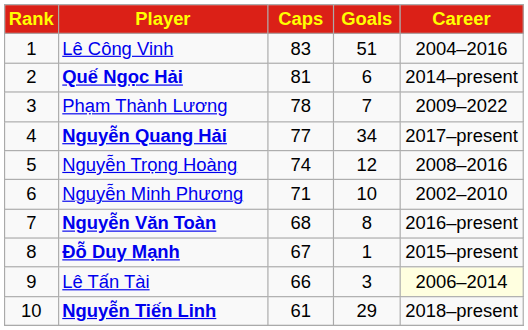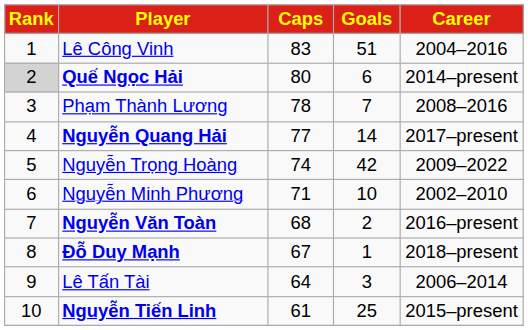 <table class="wikitable sortable" style="text-align: center;">
 <tr>
 <th style="background-color:#DB2017; color:#FFFF00; width:30px">Rank</th>
 <th style="background-color:#DB2017; color:#FFFF00; width:175px">Player</th>
 <th style="background-color:#DB2017; color:#FFFF00; width:50px">Caps</th>
 <th style="background-color:#DB2017; color:#FFFF00; width:50px">Goals</th>
 <th style="background-color:#DB2017; color:#FFFF00; width:100px">Career</th>
 </tr>
 <tr>
 <td>1</td>
 <td style="text-align:left"><a href='#'>Lê Công Vinh</a></td>
 <td>83</td>
 <td>51</td>
 <td>2004–2016</td>
 </tr>
 <tr>
-<td>2</td>
+<td style="background: lightgrey;">2</td>
 <td style="text-align:left"><strong><a href='#'>Quế Ngọc Hải</a></strong></td>
-<td>81</td>
+<td>80</td>
 <td>6</td>
 <td>2014–present</td>
 </tr>
 <tr>
 <td>3</td>
 <td style="text-align:left"><a href='#'>Phạm Thành Lương</a></td>
 <td>78</td>
 <td>7</td>
-<td>2009–2022</td>
+<td>2008–2016</td>
 </tr>
 <tr>
 <td>4</td>
 <td style="text-align:left"><strong><a href='#'>Nguyễn Quang Hải</a></strong></td>
 <td>77</td>
-<td>34</td>
+<td>14</td>
 <td>2017–present</td>
 </tr>
 <tr>
 <td>5</td>
 <td style="text-align:left"><a href='#'>Nguyễn Trọng Hoàng</a></td>
 <td>74</td>
-<td>12</td>
-<td>2008–2016</td>
+<td>42</td>
+<td>2009–2022</td>
 </tr>
 <tr>
 <td>6</td>
 <td style="text-align:left"><a href='#'>Nguyễn Minh Phương</a></td>
 <td>71</td>
 <td>10</td>
 <td>2002–2010</td>
 </tr>
 <tr>
 <td>7</td>
 <td style="text-align:left"><strong><a href='#'>Nguyễn Văn Toàn</a></strong></td>
 <td>68</td>
-<td>8</td>
+<td>2</td>
 <td>2016–present</td>
 </tr>
 <tr>
 <td>8</td>
 <td style="text-align:left"><strong><a href='#'>Đỗ Duy Mạnh</a></strong></td>
 <td>67</td>
 <td>1</td>
-<td>2015–present</td>
+<td>2018–present</td>
 </tr>
 <tr>
 <td>9</td>
 <td style="text-align:left"><a href='#'>Lê Tấn Tài</a></td>
-<td>66</td>
+<td>64</td>
 <td>3</td>
-<td style="background: lightyellow;">2006–2014</td>
+<td>2006–2014</td>
 </tr>
 <tr>
 <td>10</td>
 <td style="text-align:left"><strong><a href='#'>Nguyễn Tiến Linh</a></strong></td>
 <td>61</td>
-<td>29</td>
-<td>2018–present</td>
+<td>25</td>
+<td>2015–present</td>
 </tr>
 <tr>
 </tr>
 </table>
